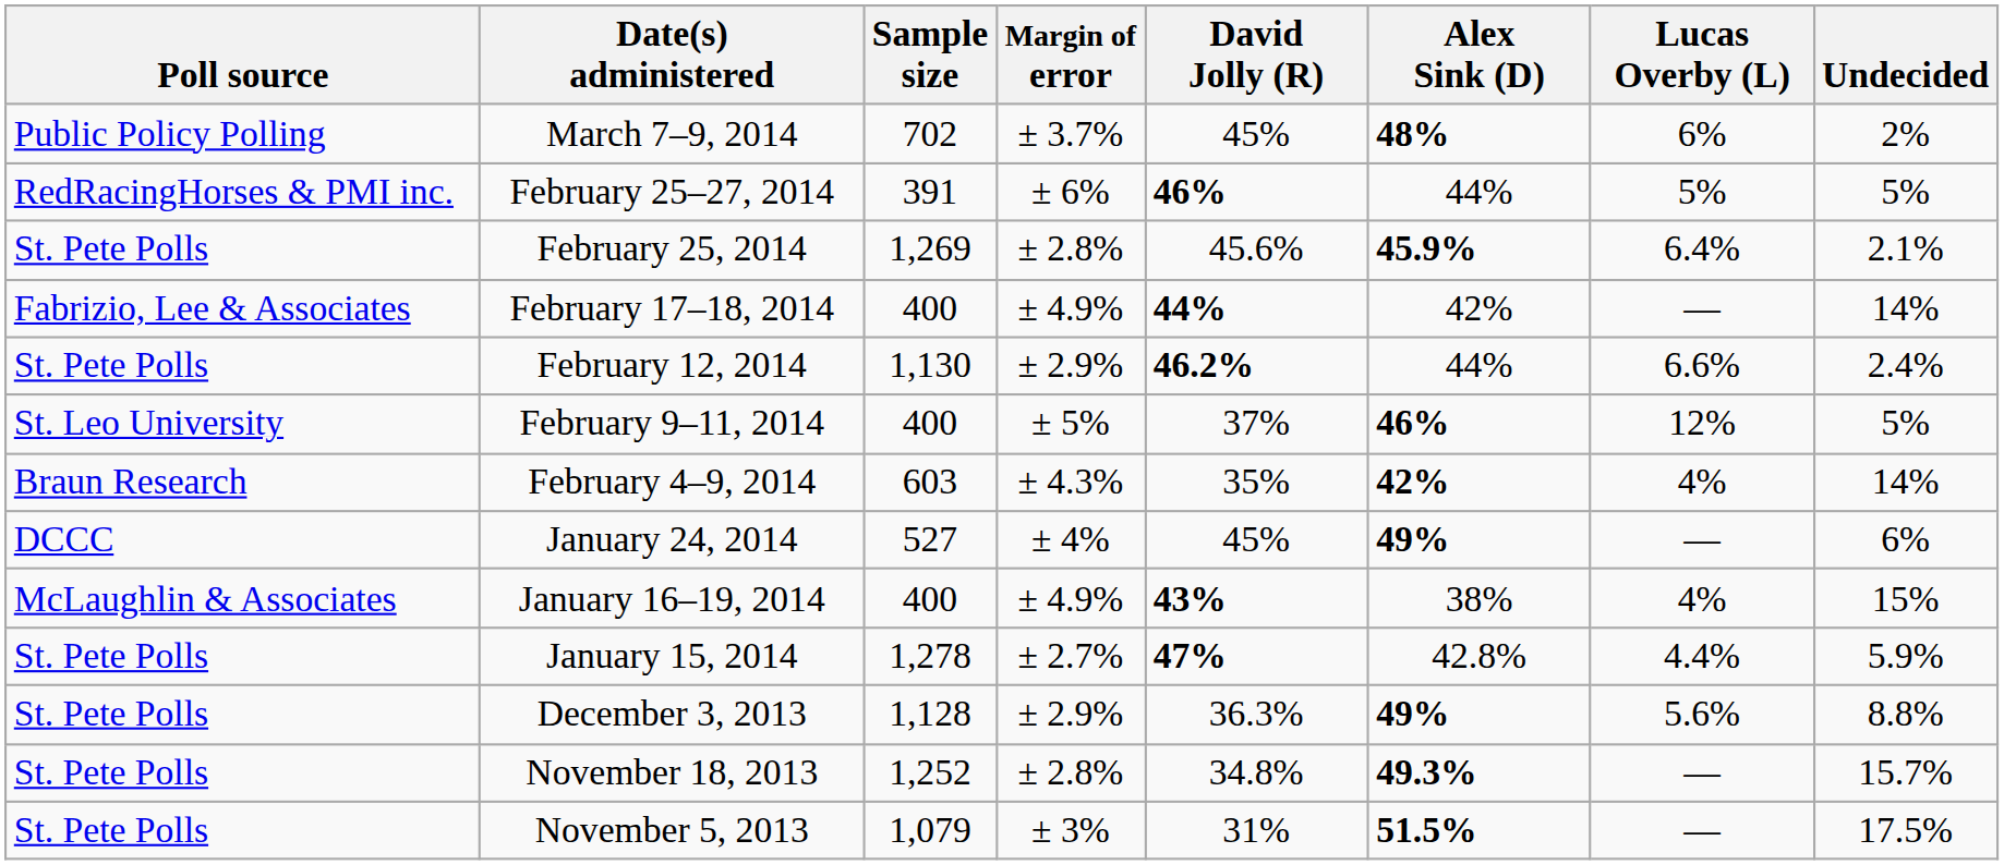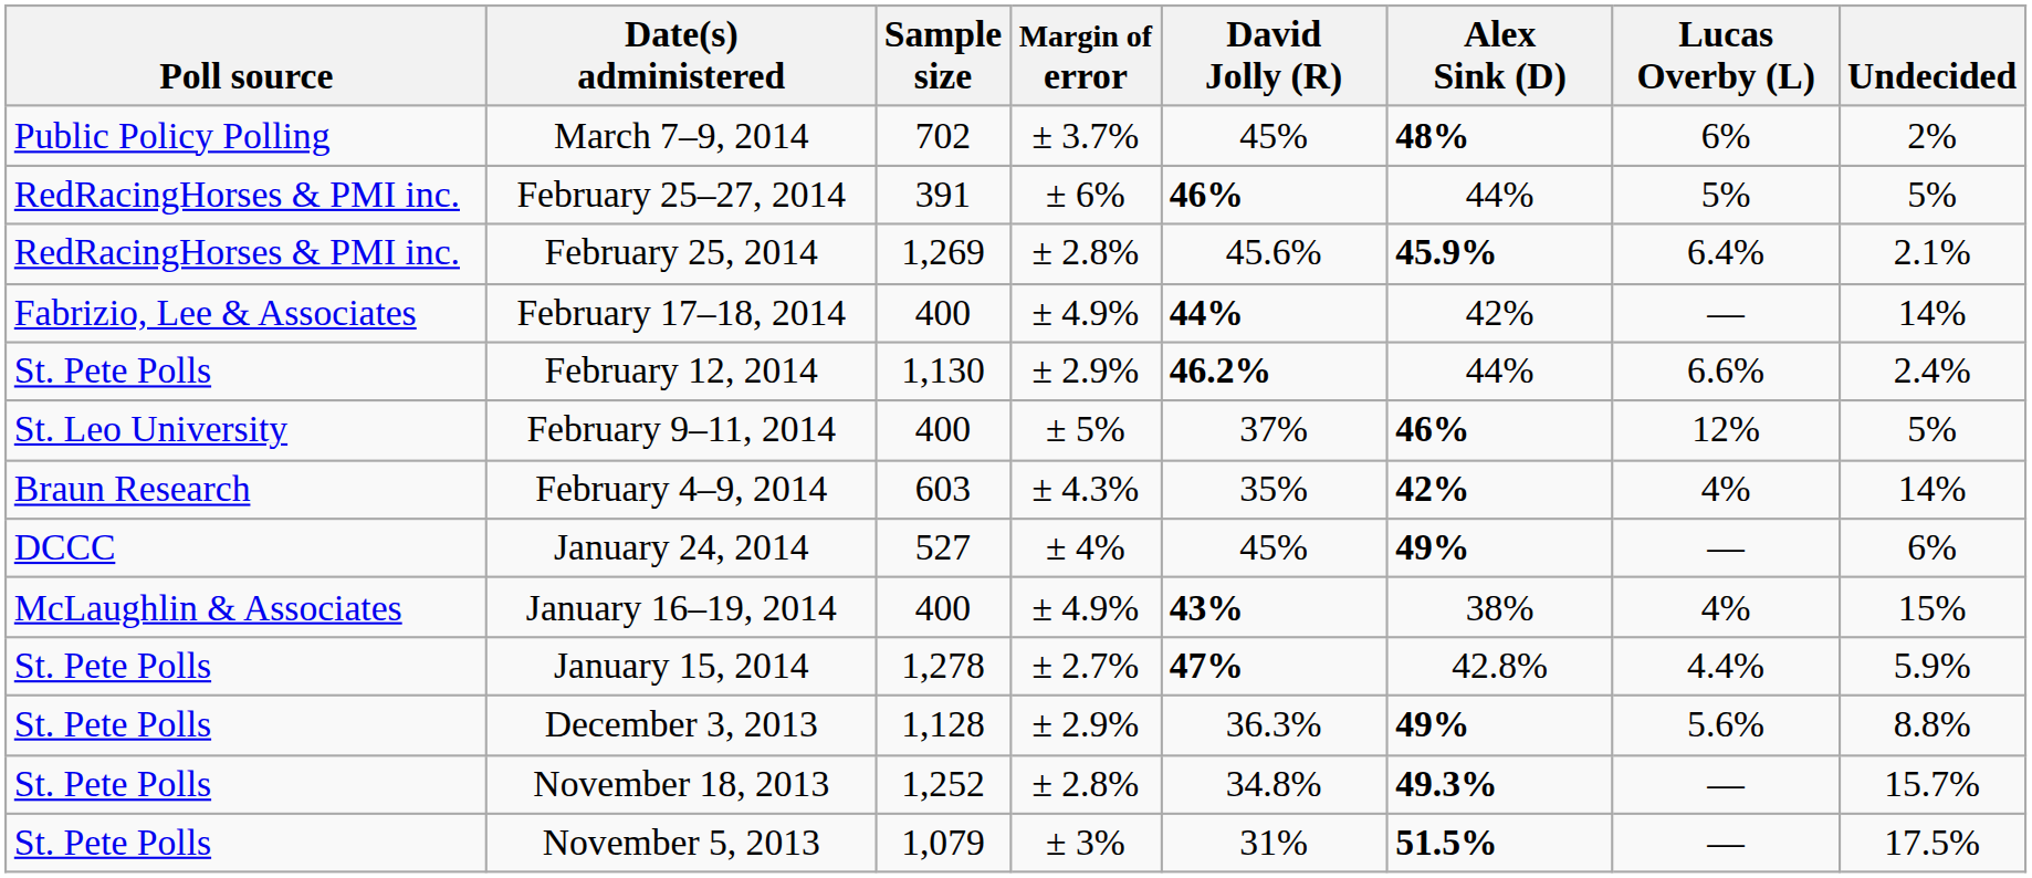 <table class="wikitable">
 <tr valign= bottom>
 <th style="width:200px;">Poll source</th>
 <th style="width:160px;">Date(s)<br>administered</th>
 <th class=small>Sample<br>size</th>
 <th><small>Margin of</small><br>error</th>
 <th style="width:90px;">David<br>Jolly (R)</th>
 <th style="width:90px;">Alex<br>Sink (D)</th>
 <th style="width:90px;">Lucas<br>Overby (L)</th>
 <th style="width:40px;">Undecided</th>
 </tr>
 <tr>
 <td><a href='#'>Public Policy Polling</a></td>
 <td align=center>March 7–9, 2014</td>
 <td align=center>702</td>
 <td align=center>± 3.7%</td>
 <td align=center>45%</td>
 <td><strong>48%</strong></td>
 <td align=center>6%</td>
 <td align=center>2%</td>
 </tr>
 <tr>
 <td><a href='#'>RedRacingHorses & PMI inc.</a></td>
 <td align=center>February 25–27, 2014</td>
 <td align=center>391</td>
 <td align=center>± 6%</td>
 <td><strong>46%</strong></td>
 <td align=center>44%</td>
 <td align=center>5%</td>
 <td align=center>5%</td>
 </tr>
 <tr>
-<td><a href='#'>St. Pete Polls</a></td>
+<td><a href='#'>RedRacingHorses & PMI inc.</a></td>
 <td align=center>February 25, 2014</td>
 <td align=center>1,269</td>
 <td align=center>± 2.8%</td>
 <td align=center>45.6%</td>
 <td><strong>45.9%</strong></td>
 <td align=center>6.4%</td>
 <td align=center>2.1%</td>
 </tr>
 <tr>
 <td><a href='#'>Fabrizio, Lee & Associates</a></td>
 <td align=center>February 17–18, 2014</td>
 <td align=center>400</td>
 <td align=center>± 4.9%</td>
 <td><strong>44%</strong></td>
 <td align=center>42%</td>
 <td align=center>—</td>
 <td align=center>14%</td>
 </tr>
 <tr>
 <td><a href='#'>St. Pete Polls</a></td>
 <td align=center>February 12, 2014</td>
 <td align=center>1,130</td>
 <td align=center>± 2.9%</td>
 <td><strong>46.2%</strong></td>
 <td align=center>44%</td>
 <td align=center>6.6%</td>
 <td align=center>2.4%</td>
 </tr>
 <tr>
 <td><a href='#'>St. Leo University</a></td>
 <td align=center>February 9–11, 2014</td>
 <td align=center>400</td>
 <td align=center>± 5%</td>
 <td align=center>37%</td>
 <td><strong>46%</strong></td>
 <td align=center>12%</td>
 <td align=center>5%</td>
 </tr>
 <tr>
 <td><a href='#'>Braun Research</a></td>
 <td align=center>February 4–9, 2014</td>
 <td align=center>603</td>
 <td align=center>± 4.3%</td>
 <td align=center>35%</td>
 <td><strong>42%</strong></td>
 <td align=center>4%</td>
 <td align=center>14%</td>
 </tr>
 <tr>
 <td><a href='#'>DCCC</a></td>
 <td align=center>January 24, 2014</td>
 <td align=center>527</td>
 <td align=center>± 4%</td>
 <td align=center>45%</td>
 <td><strong>49%</strong></td>
 <td align=center>—</td>
 <td align=center>6%</td>
 </tr>
 <tr>
 <td><a href='#'>McLaughlin & Associates</a></td>
 <td align=center>January 16–19, 2014</td>
 <td align=center>400</td>
 <td align=center>± 4.9%</td>
 <td><strong>43%</strong></td>
 <td align=center>38%</td>
 <td align=center>4%</td>
 <td align=center>15%</td>
 </tr>
 <tr>
 <td><a href='#'>St. Pete Polls</a></td>
 <td align=center>January 15, 2014</td>
 <td align=center>1,278</td>
 <td align=center>± 2.7%</td>
 <td><strong>47%</strong></td>
 <td align=center>42.8%</td>
 <td align=center>4.4%</td>
 <td align=center>5.9%</td>
 </tr>
 <tr>
 <td><a href='#'>St. Pete Polls</a></td>
 <td align=center>December 3, 2013</td>
 <td align=center>1,128</td>
 <td align=center>± 2.9%</td>
 <td align=center>36.3%</td>
 <td><strong>49%</strong></td>
 <td align=center>5.6%</td>
 <td align=center>8.8%</td>
 </tr>
 <tr>
 <td><a href='#'>St. Pete Polls</a></td>
 <td align=center>November 18, 2013</td>
 <td align=center>1,252</td>
 <td align=center>± 2.8%</td>
 <td align=center>34.8%</td>
 <td><strong>49.3%</strong></td>
 <td align=center>—</td>
 <td align=center>15.7%</td>
 </tr>
 <tr>
 <td><a href='#'>St. Pete Polls</a></td>
 <td align=center>November 5, 2013</td>
 <td align=center>1,079</td>
 <td align=center>± 3%</td>
 <td align=center>31%</td>
 <td><strong>51.5%</strong></td>
 <td align=center>—</td>
 <td align=center>17.5%</td>
 </tr>
 </table>
